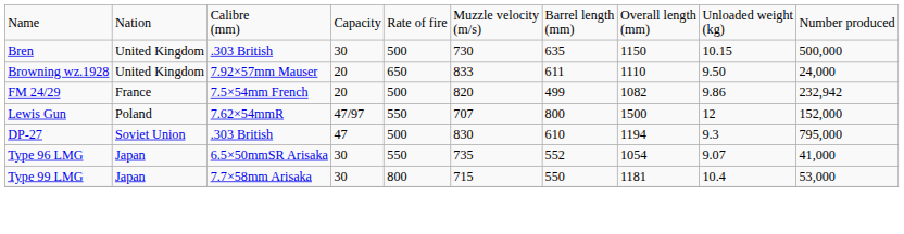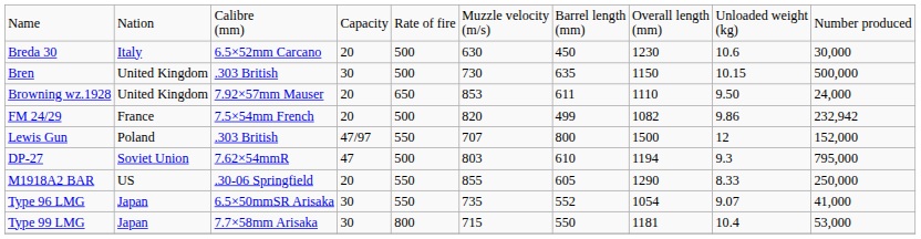 <table class="wikitable">
 <tr>
 <td>Name</td>
 <td>Nation</td>
 <td>Calibre<br>(mm)</td>
 <td>Capacity</td>
 <td>Rate of fire</td>
 <td>Muzzle velocity<br>(m/s)</td>
 <td>Barrel length<br>(mm)</td>
 <td>Overall length<br>(mm)</td>
 <td>Unloaded weight<br>(kg)</td>
 <td>Number produced</td>
+</tr>
+<tr>
+<td><a href='#'>Breda 30</a></td>
+<td><a href='#'>Italy</a></td>
+<td><a href='#'>6.5×52mm Carcano</a></td>
+<td>20</td>
+<td>500</td>
+<td>630</td>
+<td>450</td>
+<td>1230</td>
+<td>10.6</td>
+<td>30,000</td>
 </tr>
 <tr>
 <td><a href='#'>Bren</a></td>
 <td>United Kingdom</td>
 <td><a href='#'>.303 British</a></td>
 <td>30</td>
 <td>500</td>
 <td>730</td>
 <td>635</td>
 <td>1150</td>
 <td>10.15</td>
 <td>500,000</td>
 </tr>
 <tr>
 <td><a href='#'>Browning wz.1928</a></td>
 <td>United Kingdom</td>
 <td><a href='#'>7.92×57mm Mauser</a></td>
 <td>20</td>
 <td>650</td>
-<td>833</td>
+<td>853</td>
 <td>611</td>
 <td>1110</td>
 <td>9.50</td>
 <td>24,000</td>
 </tr>
 <tr>
 <td><a href='#'>FM 24/29</a></td>
 <td>France</td>
 <td><a href='#'>7.5×54mm French</a></td>
 <td>20</td>
 <td>500</td>
 <td>820</td>
 <td>499</td>
 <td>1082</td>
 <td>9.86</td>
 <td>232,942</td>
 </tr>
 <tr>
 <td><a href='#'>Lewis Gun</a></td>
 <td>Poland</td>
-<td><a href='#'>7.62×54mmR</a></td>
+<td><a href='#'>.303 British</a></td>
 <td>47/97</td>
 <td>550</td>
 <td>707</td>
 <td>800</td>
 <td>1500</td>
 <td>12</td>
 <td>152,000</td>
 </tr>
 <tr>
 <td><a href='#'>DP-27</a></td>
 <td><a href='#'>Soviet Union</a></td>
-<td><a href='#'>.303 British</a></td>
+<td><a href='#'>7.62×54mmR</a></td>
 <td>47</td>
 <td>500</td>
-<td>830</td>
+<td>803</td>
 <td>610</td>
 <td>1194</td>
 <td>9.3</td>
 <td>795,000</td>
+</tr>
+<tr>
+<td><a href='#'>M1918A2 BAR</a></td>
+<td>US</td>
+<td><a href='#'>.30-06 Springfield</a></td>
+<td>20</td>
+<td>550</td>
+<td>855</td>
+<td>605</td>
+<td>1290</td>
+<td>8.33</td>
+<td>250,000</td>
 </tr>
 <tr>
 <td><a href='#'>Type 96 LMG</a></td>
 <td><a href='#'>Japan</a></td>
 <td><a href='#'>6.5×50mmSR Arisaka</a></td>
 <td>30</td>
 <td>550</td>
 <td>735</td>
 <td>552</td>
 <td>1054</td>
 <td>9.07</td>
 <td>41,000</td>
 </tr>
 <tr>
 <td><a href='#'>Type 99 LMG</a></td>
 <td><a href='#'>Japan</a></td>
 <td><a href='#'>7.7×58mm Arisaka</a></td>
 <td>30</td>
 <td>800</td>
 <td>715</td>
 <td>550</td>
 <td>1181</td>
 <td>10.4</td>
 <td>53,000</td>
 </tr>
 <tr>
 </tr>
 </table>
